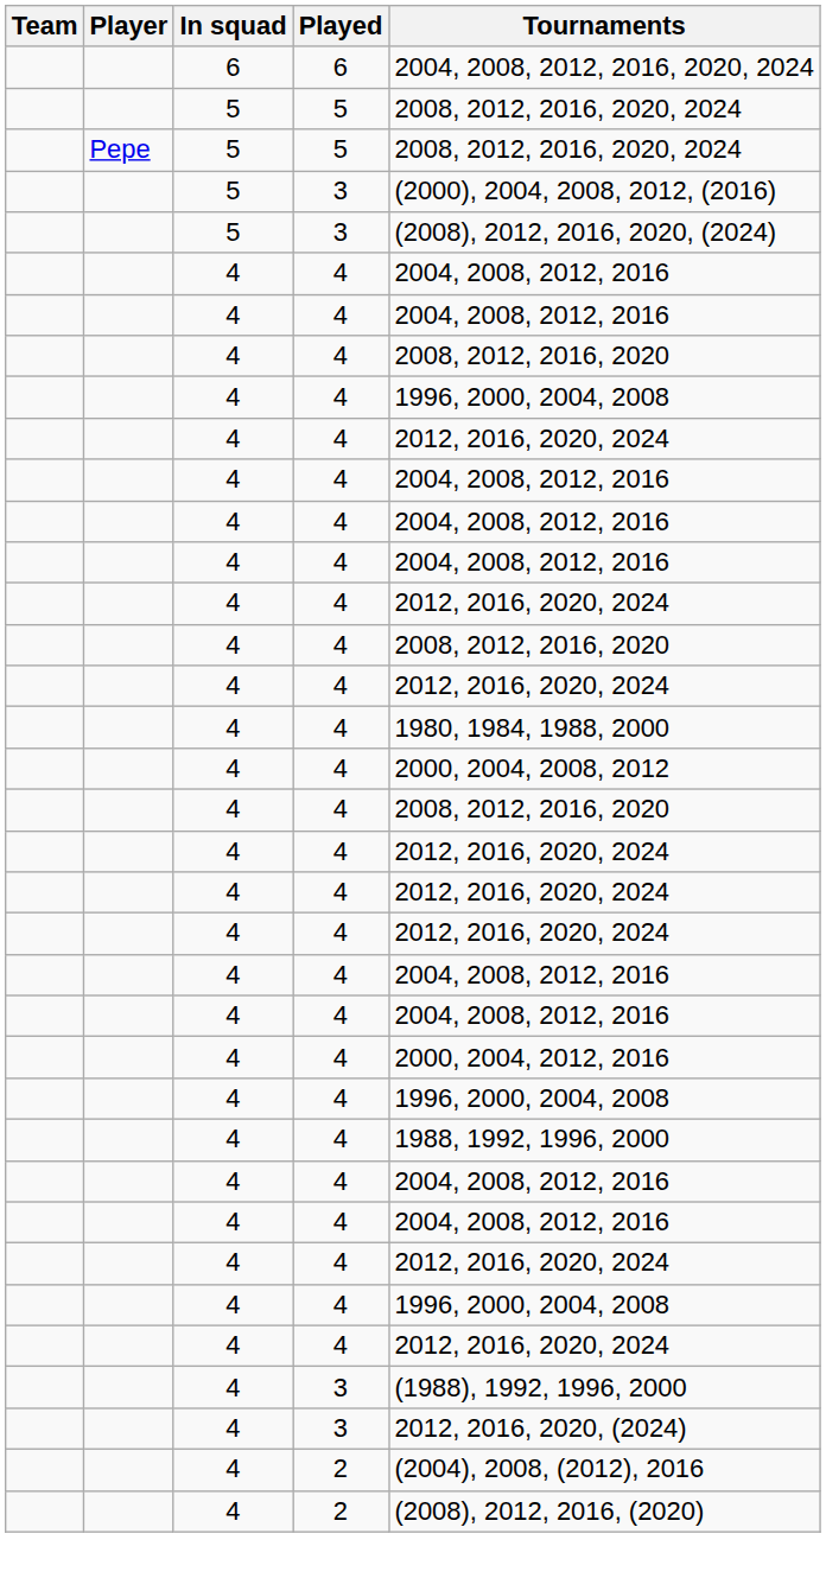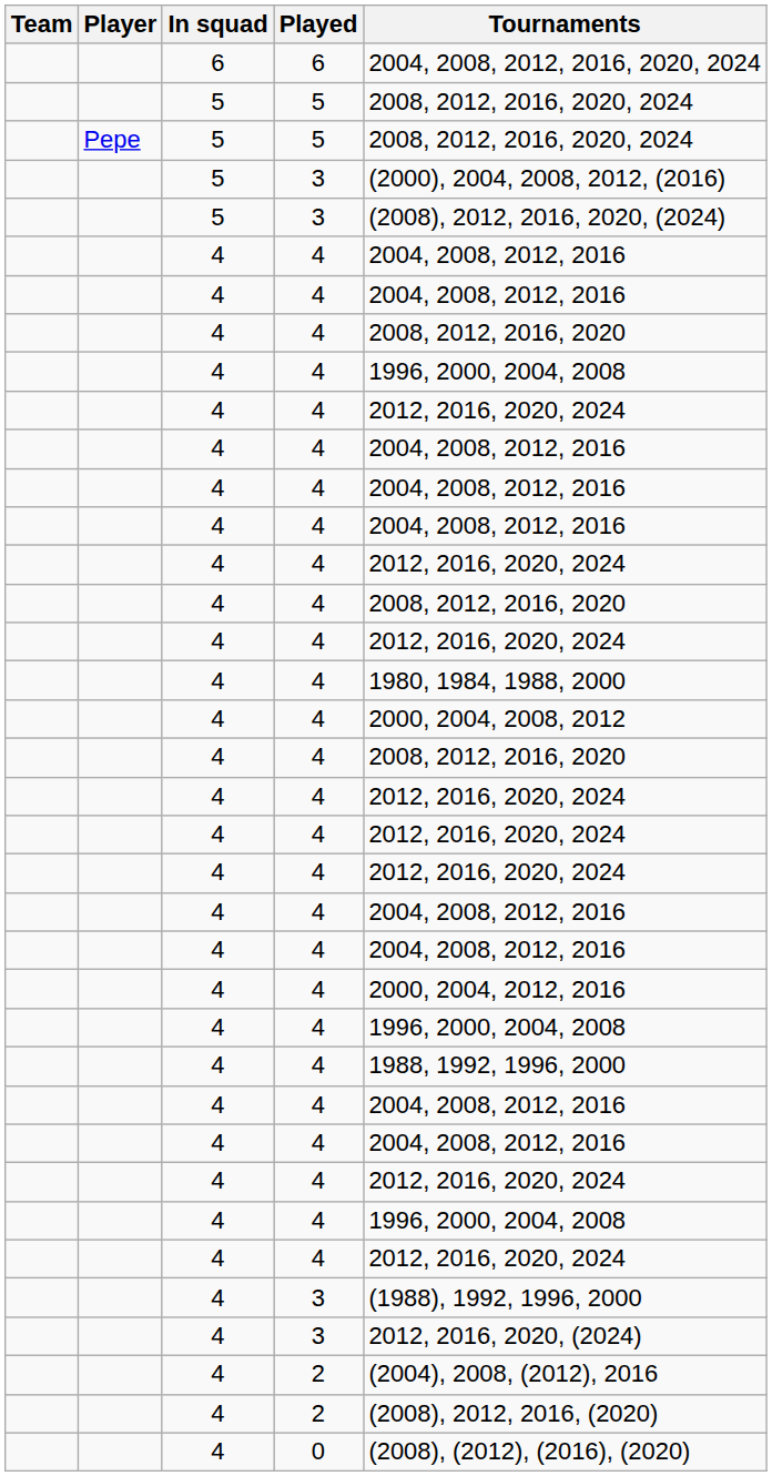 <table class="wikitable sortable">
 <tr>
 <th>Team</th>
 <th>Player</th>
 <th>In squad</th>
 <th>Played</th>
 <th>Tournaments</th>
 </tr>
 <tr>
 <td></td>
 <td><strong></strong></td>
 <td align="center">6</td>
 <td align="center">6</td>
 <td>2004, 2008, 2012, 2016, 2020, 2024</td>
 </tr>
 <tr>
 <td></td>
 <td><strong></strong></td>
 <td align="center">5</td>
 <td align="center">5</td>
 <td>2008, 2012, 2016, 2020, 2024</td>
 </tr>
 <tr>
 <td></td>
 <td><a href='#'>Pepe</a></td>
 <td align="center">5</td>
 <td align="center">5</td>
 <td>2008, 2012, 2016, 2020, 2024</td>
 </tr>
 <tr>
 <td></td>
 <td></td>
 <td align="center">5</td>
 <td align="center">3</td>
 <td>(2000), 2004, 2008, 2012, (2016)</td>
 </tr>
 <tr>
 <td></td>
 <td><strong></strong></td>
 <td align="center">5</td>
 <td align="center">3</td>
 <td>(2008), 2012, 2016, 2020, (2024)</td>
 </tr>
 <tr>
 <td></td>
 <td></td>
 <td align="center">4</td>
 <td align="center">4</td>
 <td>2004, 2008, 2012, 2016</td>
 </tr>
 <tr>
 <td></td>
 <td></td>
 <td align="center">4</td>
 <td align="center">4</td>
 <td>2004, 2008, 2012, 2016</td>
 </tr>
 <tr>
 <td></td>
 <td></td>
 <td align="center">4</td>
 <td align="center">4</td>
 <td>2008, 2012, 2016, 2020</td>
 </tr>
 <tr>
 <td></td>
 <td></td>
 <td align="center">4</td>
 <td align="center">4</td>
 <td>1996, 2000, 2004, 2008</td>
 </tr>
 <tr>
 <td></td>
 <td></td>
 <td align="center">4</td>
 <td align="center">4</td>
 <td>2012, 2016, 2020, 2024</td>
 </tr>
 <tr>
 <td></td>
 <td></td>
 <td align="center">4</td>
 <td align="center">4</td>
 <td>2004, 2008, 2012, 2016</td>
 </tr>
 <tr>
 <td></td>
 <td></td>
 <td align="center">4</td>
 <td align="center">4</td>
 <td>2004, 2008, 2012, 2016</td>
 </tr>
 <tr>
 <td></td>
 <td></td>
 <td align="center">4</td>
 <td align="center">4</td>
 <td>2004, 2008, 2012, 2016</td>
 </tr>
 <tr>
 <td></td>
 <td></td>
 <td align="center">4</td>
 <td align="center">4</td>
 <td>2012, 2016, 2020, 2024</td>
 </tr>
 <tr>
 <td></td>
 <td></td>
 <td align="center">4</td>
 <td align="center">4</td>
 <td>2008, 2012, 2016, 2020</td>
 </tr>
 <tr>
 <td></td>
 <td><strong></strong></td>
 <td align="center">4</td>
 <td align="center">4</td>
 <td>2012, 2016, 2020, 2024</td>
 </tr>
 <tr>
 <td></td>
 <td></td>
 <td align="center">4</td>
 <td align="center">4</td>
 <td>1980, 1984, 1988, 2000</td>
 </tr>
 <tr>
 <td></td>
 <td></td>
 <td align="center">4</td>
 <td align="center">4</td>
 <td>2000, 2004, 2008, 2012</td>
 </tr>
 <tr>
 <td></td>
 <td></td>
 <td align="center">4</td>
 <td align="center">4</td>
 <td>2008, 2012, 2016, 2020</td>
 </tr>
 <tr>
 <td></td>
 <td></td>
 <td align="center">4</td>
 <td align="center">4</td>
 <td>2012, 2016, 2020, 2024</td>
 </tr>
 <tr>
 <td></td>
 <td></td>
 <td align="center">4</td>
 <td align="center">4</td>
 <td>2012, 2016, 2020, 2024</td>
 </tr>
 <tr>
 <td></td>
 <td><strong></strong></td>
 <td align="center">4</td>
 <td align="center">4</td>
 <td>2012, 2016, 2020, 2024</td>
 </tr>
 <tr>
 <td></td>
 <td></td>
 <td align="center">4</td>
 <td align="center">4</td>
 <td>2004, 2008, 2012, 2016</td>
 </tr>
 <tr>
 <td></td>
 <td></td>
 <td align="center">4</td>
 <td align="center">4</td>
 <td>2004, 2008, 2012, 2016</td>
 </tr>
 <tr>
 <td></td>
 <td></td>
 <td align="center">4</td>
 <td align="center">4</td>
 <td>2000, 2004, 2012, 2016</td>
 </tr>
 <tr>
 <td></td>
 <td></td>
 <td align="center">4</td>
 <td align="center">4</td>
 <td>1996, 2000, 2004, 2008</td>
 </tr>
 <tr>
 <td></td>
 <td></td>
 <td align="center">4</td>
 <td align="center">4</td>
 <td>1988, 1992, 1996, 2000</td>
 </tr>
 <tr>
 <td></td>
 <td></td>
 <td align="center">4</td>
 <td align="center">4</td>
 <td>2004, 2008, 2012, 2016</td>
 </tr>
 <tr>
 <td></td>
 <td></td>
 <td align="center">4</td>
 <td align="center">4</td>
 <td>2004, 2008, 2012, 2016</td>
 </tr>
 <tr>
 <td></td>
 <td></td>
 <td align="center">4</td>
 <td align="center">4</td>
 <td>2012, 2016, 2020, 2024</td>
 </tr>
 <tr>
 <td></td>
 <td></td>
 <td align="center">4</td>
 <td align="center">4</td>
 <td>1996, 2000, 2004, 2008</td>
 </tr>
 <tr>
 <td></td>
 <td><strong></strong></td>
 <td align="center">4</td>
 <td align="center">4</td>
 <td>2012, 2016, 2020, 2024</td>
 </tr>
 <tr>
 <td></td>
 <td></td>
 <td align="center">4</td>
 <td align="center">3</td>
 <td>(1988), 1992, 1996, 2000</td>
 </tr>
 <tr>
 <td></td>
 <td></td>
 <td align="center">4</td>
 <td align="center">3</td>
 <td>2012, 2016, 2020, (2024)</td>
 </tr>
 <tr>
 <td></td>
 <td></td>
 <td align="center">4</td>
 <td align="center">2</td>
 <td>(2004), 2008, (2012), 2016</td>
 </tr>
 <tr>
 <td></td>
 <td></td>
 <td align="center">4</td>
 <td align="center">2</td>
 <td>(2008), 2012, 2016, (2020)</td>
 </tr>
+<tr>
+<td></td>
+<td></td>
+<td align="center">4</td>
+<td align="center">0</td>
+<td>(2008), (2012), (2016), (2020)</td>
+</tr>
 </table>
